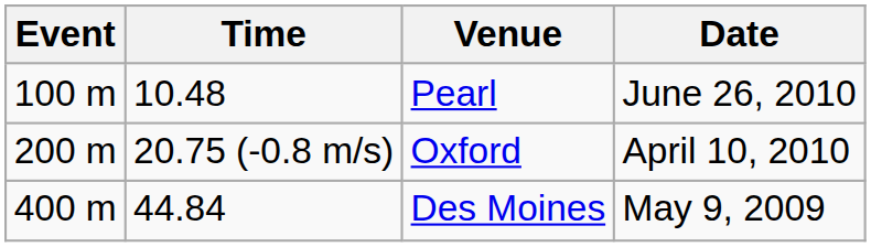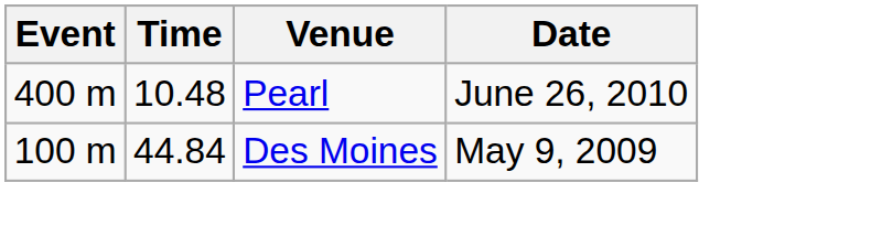 <table class="wikitable">
 <tr>
 <th>Event</th>
 <th>Time</th>
 <th>Venue</th>
 <th>Date</th>
 </tr>
 <tr>
-<td>100 m</td>
+<td>400 m</td>
 <td>10.48</td>
 <td><a href='#'>Pearl</a></td>
 <td>June 26, 2010</td>
 </tr>
 <tr>
-<td>200 m</td>
-<td>20.75 (-0.8 m/s)</td>
-<td><a href='#'>Oxford</a></td>
-<td>April 10, 2010</td>
-</tr>
-<tr>
-<td>400 m</td>
+<td>100 m</td>
 <td>44.84</td>
 <td><a href='#'>Des Moines</a></td>
 <td>May 9, 2009</td>
 </tr>
 </table>
